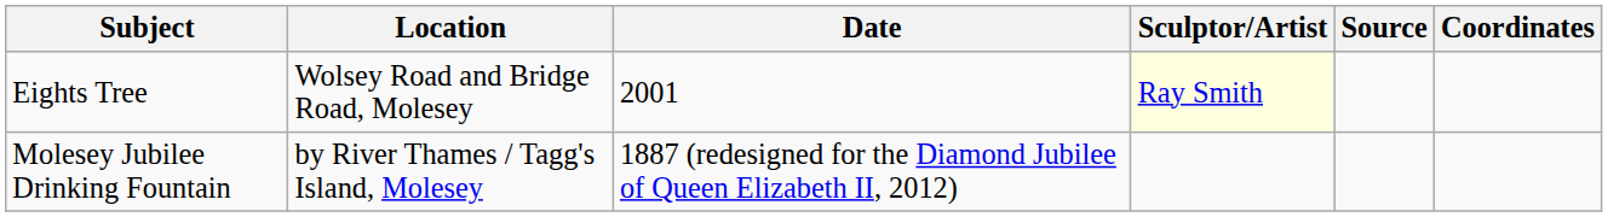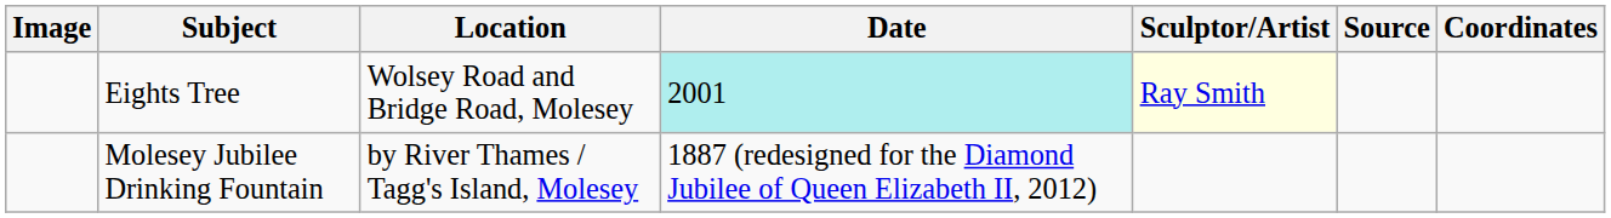 <table class="wikitable sortable">
 <tr>
+<th>Image</th>
 <th>Subject</th>
 <th>Location</th>
 <th>Date</th>
 <th>Sculptor/Artist</th>
 <th>Source</th>
 <th>Coordinates</th>
 </tr>
 <tr>
+<td></td>
 <td>Eights Tree</td>
 <td>Wolsey Road and Bridge Road, Molesey</td>
-<td>2001</td>
+<td style="background: paleturquoise;">2001</td>
 <td style="background: lightyellow;"><a href='#'>Ray Smith</a></td>
 <td></td>
 <td></td>
 </tr>
 <tr>
+<td></td>
 <td>Molesey Jubilee Drinking Fountain</td>
 <td>by River Thames / Tagg's Island, <a href='#'>Molesey</a></td>
 <td>1887 (redesigned for the <a href='#'>Diamond Jubilee of Queen Elizabeth II</a>, 2012)</td>
 <td></td>
 <td></td>
 <td></td>
 </tr>
 </table>
